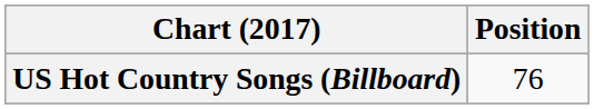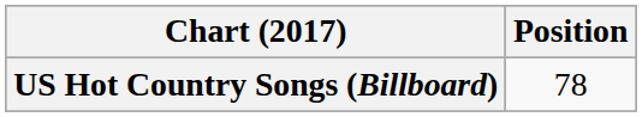 <table class="wikitable plainrowheaders" style="text-align:center;">
 <tr>
 <th>Chart (2017)</th>
 <th>Position</th>
 </tr>
 <tr>
 <th scope="row">US Hot Country Songs (<em>Billboard</em>)</th>
-<td>76</td>
+<td>78</td>
 </tr>
 </table>
